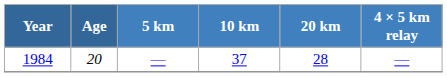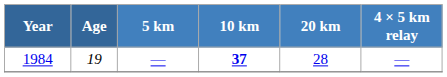 <table class="wikitable" style="font-size:95%; text-align:center; border:grey solid 1px; border-collapse:collapse; background:#ffffff;">
 <tr>
 <th style="background-color:#369; color:white; width:60px;"> Year </th>
 <th style="background-color:#369; color:white; width:40px;"> Age </th>
 <th style="background-color:#4180be; color:white; width:75px;"> 5 km </th>
 <th style="background-color:#4180be; color:white; width:75px;"> 10 km </th>
 <th style="background-color:#4180be; color:white; width:75px;"> 20 km </th>
 <th style="background-color:#4180be; color:white; width:75px;"> 4 × 5 km <br> relay </th>
 </tr>
 <tr>
 <td><a href='#'>1984</a></td>
-<td><em>20</em></td>
+<td><em>19</em></td>
 <td><a href='#'>—</a></td>
-<td><a href='#'>37</a></td>
+<td><strong><a href='#'>37</a></strong></td>
 <td><a href='#'>28</a></td>
 <td><a href='#'>—</a></td>
 </tr>
 <tr>
 </tr>
 </table>
